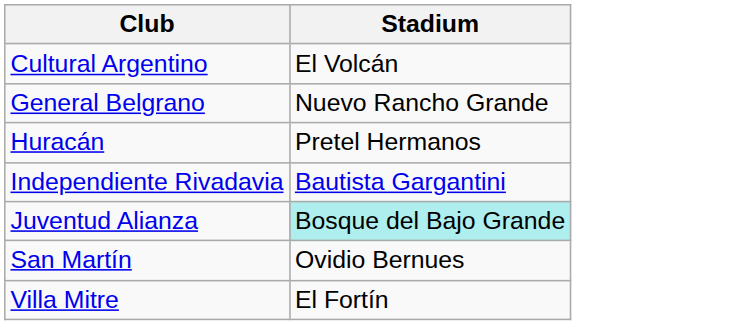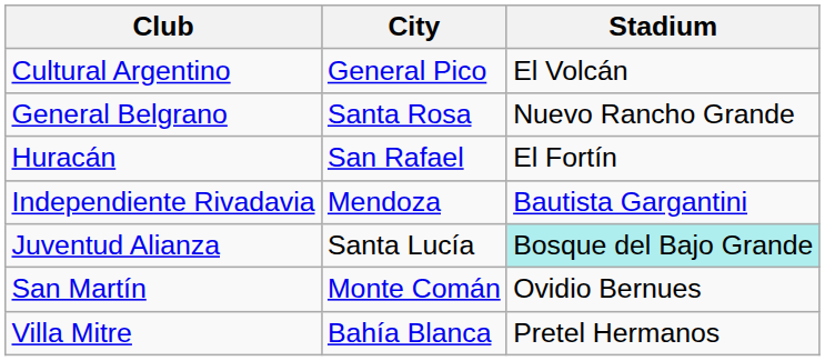 <table class="wikitable sortable">
 <tr>
 <th>Club</th>
+<th>City</th>
 <th>Stadium</th>
 </tr>
 <tr>
 <td> <a href='#'>Cultural Argentino</a></td>
+<td><a href='#'>General Pico</a></td>
 <td>El Volcán</td>
 </tr>
 <tr>
 <td> <a href='#'>General Belgrano</a></td>
+<td><a href='#'>Santa Rosa</a></td>
 <td>Nuevo Rancho Grande</td>
 </tr>
 <tr>
 <td> <a href='#'>Huracán</a></td>
-<td>Pretel Hermanos</td>
+<td><a href='#'>San Rafael</a></td>
+<td>El Fortín</td>
 </tr>
 <tr>
 <td> <a href='#'>Independiente Rivadavia</a></td>
+<td><a href='#'>Mendoza</a></td>
 <td><a href='#'>Bautista Gargantini</a></td>
 </tr>
 <tr>
 <td> <a href='#'>Juventud Alianza</a></td>
+<td>Santa Lucía</td>
 <td style="background: paleturquoise;">Bosque del Bajo Grande</td>
 </tr>
 <tr>
 <td> <a href='#'>San Martín</a></td>
+<td><a href='#'>Monte Comán</a></td>
 <td>Ovidio Bernues</td>
 </tr>
 <tr>
 <td> <a href='#'>Villa Mitre</a></td>
-<td>El Fortín</td>
+<td><a href='#'>Bahía Blanca</a></td>
+<td>Pretel Hermanos</td>
 </tr>
 </table>
